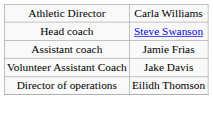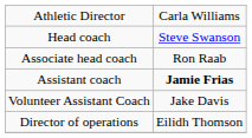 <table class="wikitable" style="text-align: center;">
 <tr>
 <td>Athletic Director</td>
 <td>Carla Williams</td>
 </tr>
 <tr>
 <td>Head coach</td>
 <td><a href='#'>Steve Swanson</a></td>
 </tr>
 <tr>
+<td>Associate head coach</td>
+<td>Ron Raab</td>
+</tr>
+<tr>
 <td>Assistant coach</td>
-<td>Jamie Frias</td>
+<td><strong>Jamie Frias</strong></td>
 </tr>
 <tr>
 <td>Volunteer Assistant Coach</td>
 <td>Jake Davis</td>
 </tr>
 <tr>
 <td>Director of operations</td>
 <td>Eilidh Thomson</td>
 </tr>
 <tr>
 </tr>
 </table>
